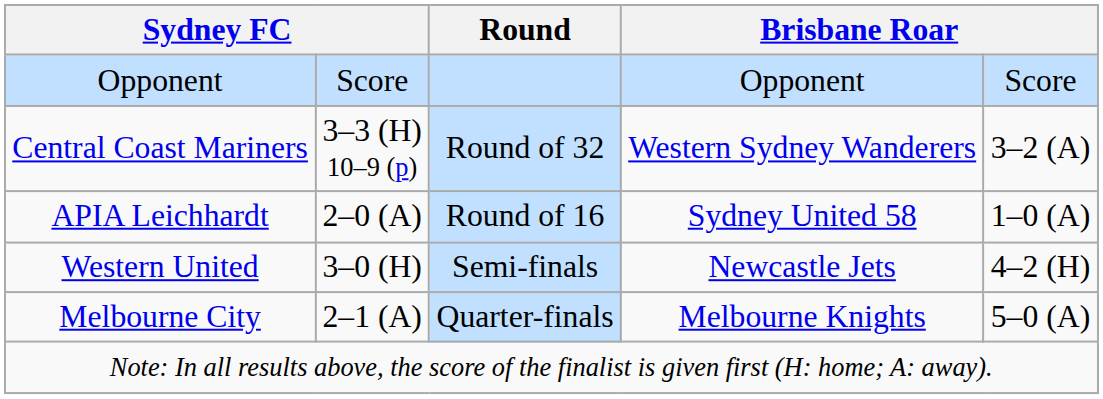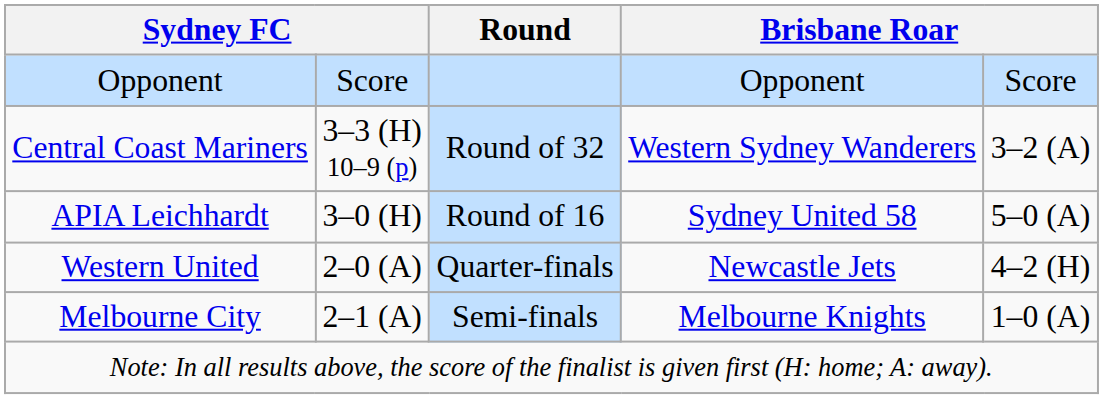 <table class="wikitable" style="text-align: center; floatleft;">
 <tr>
 <th colspan="2"><a href='#'>Sydney FC</a></th>
 <th>Round</th>
 <th colspan="4"><a href='#'>Brisbane Roar</a></th>
 </tr>
 <tr>
 <td style="background:#c1e0ff">Opponent</td>
 <td style="background:#c1e0ff">Score</td>
 <td style="background:#c1e0ff"></td>
 <td style="background:#c1e0ff">Opponent</td>
 <td style="background:#c1e0ff">Score</td>
 </tr>
 <tr>
 <td><a href='#'>Central Coast Mariners</a></td>
 <td>3–3 (H)<br><small>10–9 (<a href='#'>p</a>)</small></td>
 <td style="background:#c1e0ff">Round of 32</td>
 <td><a href='#'>Western Sydney Wanderers</a></td>
 <td>3–2 (A)</td>
 </tr>
 <tr>
 <td><a href='#'>APIA Leichhardt</a></td>
-<td>2–0 (A)</td>
+<td>3–0 (H)</td>
 <td style="background:#c1e0ff">Round of 16</td>
 <td><a href='#'>Sydney United 58</a></td>
-<td>1–0 (A)</td>
+<td>5–0 (A)</td>
 </tr>
 <tr>
 <td><a href='#'>Western United</a></td>
-<td>3–0 (H)</td>
-<td style="background:#c1e0ff">Semi-finals</td>
+<td>2–0 (A)</td>
+<td style="background:#c1e0ff">Quarter-finals</td>
 <td><a href='#'>Newcastle Jets</a></td>
 <td>4–2 (H)</td>
 </tr>
 <tr>
 <td><a href='#'>Melbourne City</a></td>
 <td>2–1 (A)</td>
-<td style="background:#c1e0ff">Quarter-finals</td>
+<td style="background:#c1e0ff">Semi-finals</td>
 <td><a href='#'>Melbourne Knights</a></td>
-<td>5–0 (A)</td>
+<td>1–0 (A)</td>
 </tr>
 <tr>
 <td colspan=5style="background-color:white;"><small><em>Note: In all results above, the score of the finalist is given first (H: home; A: away).</em></small></td>
 </tr>
 </table>
